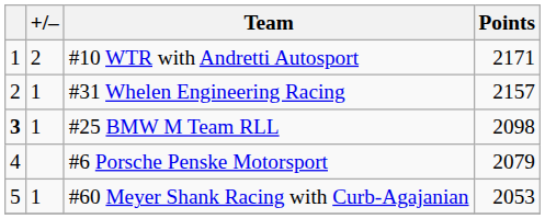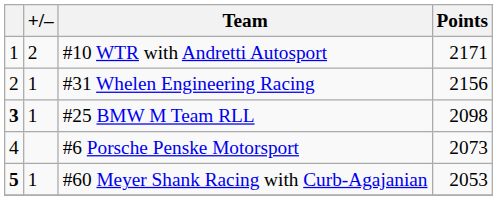 <table class="wikitable" style="font-size: 95%;">
 <tr>
 <th scope="col"></th>
 <th scope="col">+/–</th>
 <th scope="col">Team</th>
 <th scope="col">Points</th>
 </tr>
 <tr>
 <td align=center>1</td>
 <td align="left"> 2</td>
 <td> #10 <a href='#'>WTR</a> with <a href='#'>Andretti Autosport</a></td>
 <td align=right>2171</td>
 </tr>
 <tr>
 <td align=center>2</td>
 <td align="left"> 1</td>
 <td> #31 <a href='#'>Whelen Engineering Racing</a></td>
-<td align=right>2157</td>
+<td align=right>2156</td>
 </tr>
 <tr>
 <td align=center><strong>3</strong></td>
 <td align="left"> 1</td>
 <td> #25 <a href='#'>BMW M Team RLL</a></td>
 <td align=right>2098</td>
 </tr>
 <tr>
 <td align=center>4</td>
 <td align="left"></td>
 <td> #6 <a href='#'>Porsche Penske Motorsport</a></td>
-<td align=right>2079</td>
+<td align=right>2073</td>
 </tr>
 <tr>
-<td align=center>5</td>
+<td align=center><strong>5</strong></td>
 <td align="left"> 1</td>
 <td> #60 <a href='#'>Meyer Shank Racing</a> with <a href='#'>Curb-Agajanian</a></td>
 <td align=right>2053</td>
 </tr>
 <tr>
 </tr>
 </table>
